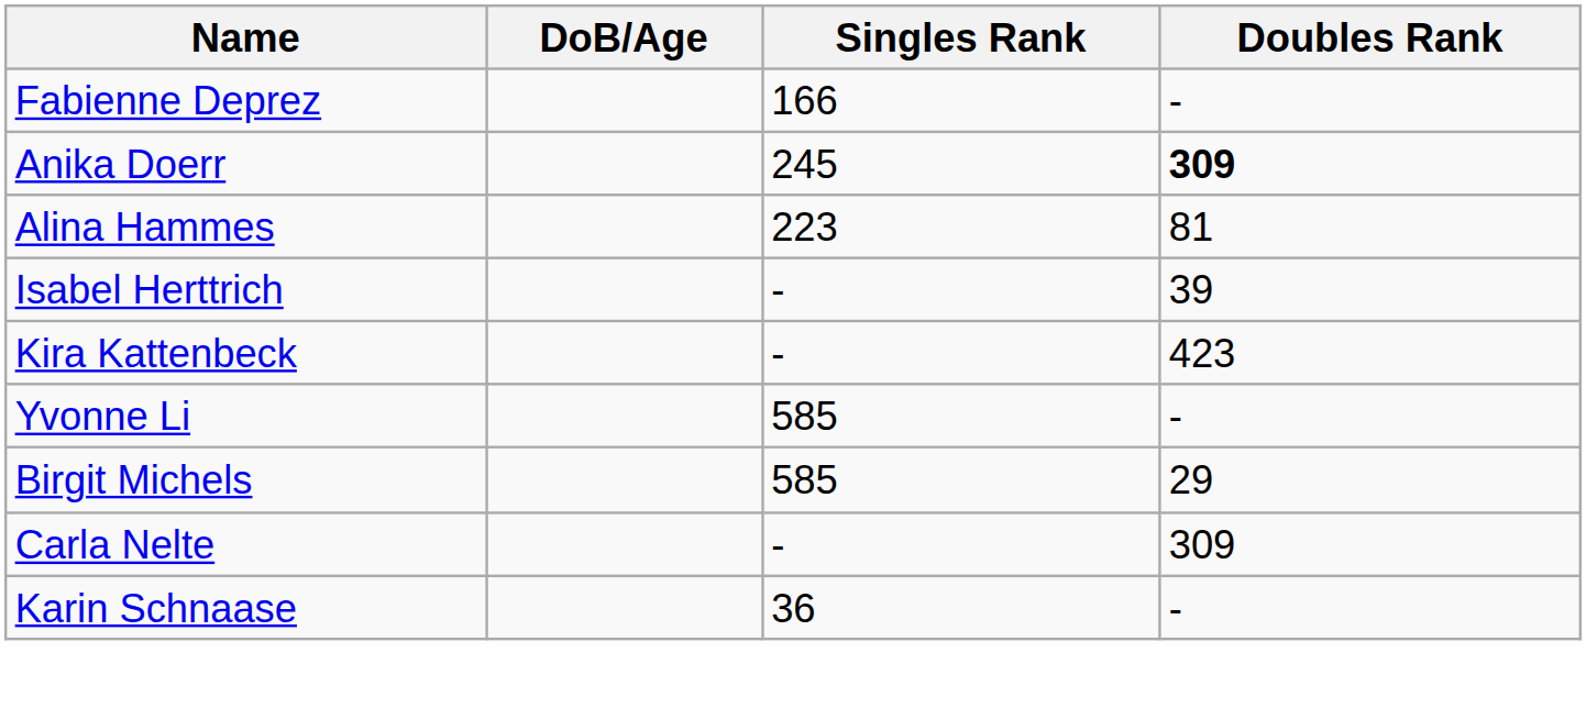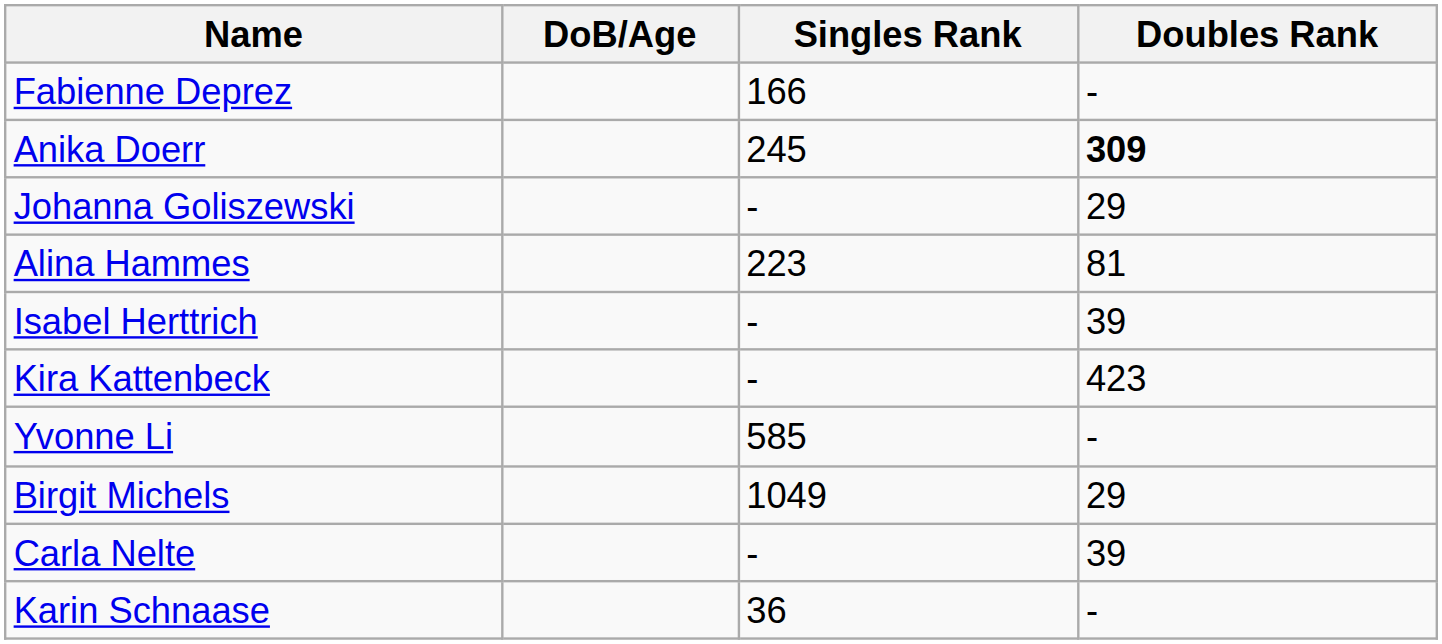 <table class="wikitable"  style="width:600px; font-size:95%;">
 <tr>
 <th align="left">Name</th>
 <th align="left">DoB/Age</th>
 <th align="left">Singles Rank</th>
 <th align="left">Doubles Rank</th>
 </tr>
 <tr>
 <td><a href='#'>Fabienne Deprez</a></td>
 <td></td>
 <td>166</td>
 <td>-</td>
 </tr>
 <tr>
 <td><a href='#'>Anika Doerr</a></td>
 <td></td>
 <td>245</td>
 <td><strong>309</strong></td>
+</tr>
+<tr>
+<td><a href='#'>Johanna Goliszewski</a></td>
+<td></td>
+<td>-</td>
+<td>29</td>
 </tr>
 <tr>
 <td><a href='#'>Alina Hammes</a></td>
 <td></td>
 <td>223</td>
 <td>81</td>
 </tr>
 <tr>
 <td><a href='#'>Isabel Herttrich</a></td>
 <td></td>
 <td>-</td>
 <td>39</td>
 </tr>
 <tr>
 <td><a href='#'>Kira Kattenbeck</a></td>
 <td></td>
 <td>-</td>
 <td>423</td>
 </tr>
 <tr>
 <td><a href='#'>Yvonne Li</a></td>
 <td></td>
 <td>585</td>
 <td>-</td>
 </tr>
 <tr>
 <td><a href='#'>Birgit Michels</a></td>
 <td></td>
-<td>585</td>
+<td>1049</td>
 <td>29</td>
 </tr>
 <tr>
 <td><a href='#'>Carla Nelte</a></td>
 <td></td>
 <td>-</td>
-<td>309</td>
+<td>39</td>
 </tr>
 <tr>
 <td><a href='#'>Karin Schnaase</a></td>
 <td></td>
 <td>36</td>
 <td>-</td>
 </tr>
 </table>
